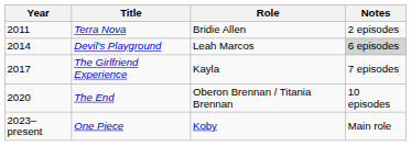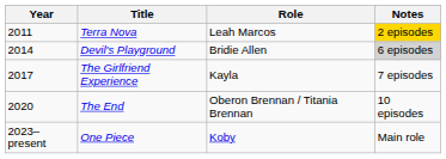 <table class="wikitable sortable">
 <tr>
 <th>Year</th>
 <th>Title</th>
 <th>Role</th>
 <th class="unsortable">Notes</th>
 </tr>
 <tr>
 <td>2011</td>
 <td><em><a href='#'>Terra Nova</a></em></td>
-<td>Bridie Allen</td>
-<td>2 episodes</td>
+<td>Leah Marcos</td>
+<td style="background: gold;">2 episodes</td>
 </tr>
 <tr>
 <td>2014</td>
 <td><em><a href='#'>Devil's Playground</a></em></td>
-<td>Leah Marcos</td>
+<td>Bridie Allen</td>
 <td style="background: lightgrey;">6 episodes</td>
 </tr>
 <tr>
 <td>2017</td>
 <td data-sort-value="Girlfriend Experience, The"><em><a href='#'>The Girlfriend Experience</a></em></td>
 <td>Kayla</td>
 <td>7 episodes</td>
 </tr>
 <tr>
 <td>2020</td>
 <td data-sort-value="End, The"><em><a href='#'>The End</a></em></td>
 <td>Oberon Brennan / Titania Brennan</td>
 <td>10 episodes</td>
 </tr>
 <tr>
 <td>2023–present</td>
 <td><em><a href='#'>One Piece</a></em></td>
 <td><a href='#'>Koby</a></td>
 <td>Main role</td>
 </tr>
 </table>
